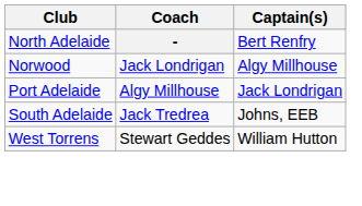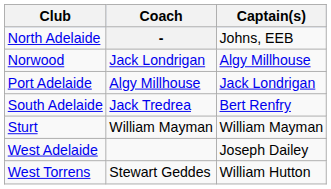 <table class="wikitable"  style="font-size:95%;">
 <tr style="background:#C1D8FF;">
 <th>Club</th>
 <th>Coach</th>
 <th>Captain(s)</th>
 </tr>
 <tr>
 <td><a href='#'>North Adelaide</a></td>
 <th>-</th>
-<td><a href='#'>Bert Renfry</a></td>
+<td>Johns, EEB</td>
 </tr>
 <tr>
 <td><a href='#'>Norwood</a></td>
 <td><a href='#'>Jack Londrigan</a></td>
 <td><a href='#'>Algy Millhouse</a></td>
 </tr>
 <tr>
 <td><a href='#'>Port Adelaide</a></td>
 <td><a href='#'>Algy Millhouse</a></td>
 <td><a href='#'>Jack Londrigan</a></td>
 </tr>
 <tr>
 <td><a href='#'>South Adelaide</a></td>
 <td><a href='#'>Jack Tredrea</a></td>
-<td>Johns, EEB</td>
+<td><a href='#'>Bert Renfry</a></td>
+</tr>
+<tr>
+<td><a href='#'>Sturt</a></td>
+<td>William Mayman</td>
+<td>William Mayman</td>
+</tr>
+<tr>
+<td><a href='#'>West Adelaide</a></td>
+<td></td>
+<td>Joseph Dailey</td>
 </tr>
 <tr>
 <td><a href='#'>West Torrens</a></td>
 <td>Stewart Geddes</td>
 <td>William Hutton</td>
 </tr>
 </table>
